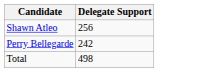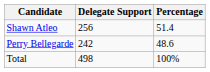 <table class="wikitable">
 <tr>
 <th>Candidate</th>
 <th>Delegate Support</th>
+<th>Percentage</th>
 </tr>
 <tr>
 <td><a href='#'>Shawn Atleo</a></td>
 <td>256</td>
+<td>51.4</td>
 </tr>
 <tr>
 <td><a href='#'>Perry Bellegarde</a></td>
 <td>242</td>
+<td>48.6</td>
 </tr>
 <tr>
 <td>Total</td>
 <td>498</td>
+<td>100%</td>
 </tr>
 </table>
